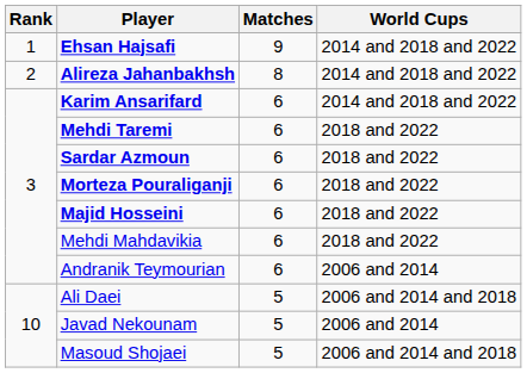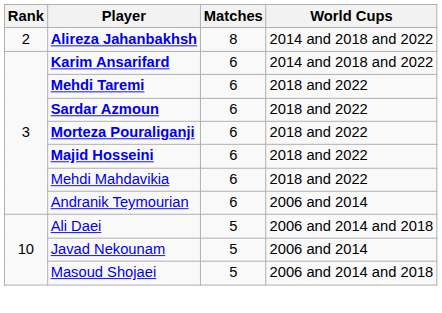 <table class="wikitable">
 <tr>
 <th>Rank</th>
 <th>Player</th>
 <th>Matches</th>
 <th>World Cups</th>
-</tr>
-<tr>
-<td align=center>1</td>
-<td><strong><a href='#'>Ehsan Hajsafi</a></strong></td>
-<td align="center">9</td>
-<td>2014 and 2018 and 2022</td>
 </tr>
 <tr>
 <td align=center>2</td>
 <td><strong><a href='#'>Alireza Jahanbakhsh</a></strong></td>
 <td align=center>8</td>
 <td>2014 and 2018 and 2022</td>
 </tr>
 <tr>
 <td rowspan=7 align=center>3</td>
 <td><strong><a href='#'>Karim Ansarifard</a></strong></td>
 <td align=center>6</td>
 <td>2014 and 2018 and 2022</td>
 </tr>
 <tr>
 <td><strong><a href='#'>Mehdi Taremi</a></strong></td>
 <td align=center>6</td>
 <td>2018 and 2022</td>
 </tr>
 <tr>
 <td><strong><a href='#'>Sardar Azmoun</a></strong></td>
 <td align=center>6</td>
 <td>2018 and 2022</td>
 </tr>
 <tr>
 <td><strong><a href='#'>Morteza Pouraliganji</a></strong></td>
 <td align=center>6</td>
 <td>2018 and 2022</td>
 </tr>
 <tr>
 <td><strong><a href='#'>Majid Hosseini</a></strong></td>
 <td align=center>6</td>
 <td>2018 and 2022</td>
 </tr>
 <tr>
 <td><a href='#'>Mehdi Mahdavikia</a></td>
 <td align="center">6</td>
 <td>2018 and 2022</td>
 </tr>
 <tr>
 <td><a href='#'>Andranik Teymourian</a></td>
 <td align=center>6</td>
 <td>2006 and 2014</td>
 </tr>
 <tr>
 <td rowspan=3 align=center>10</td>
 <td><a href='#'>Ali Daei</a></td>
 <td align=center>5</td>
 <td>2006 and 2014 and 2018</td>
 </tr>
 <tr>
 <td><a href='#'>Javad Nekounam</a></td>
 <td align=center>5</td>
 <td>2006 and 2014</td>
 </tr>
 <tr>
 <td><a href='#'>Masoud Shojaei</a></td>
 <td align=center>5</td>
 <td>2006 and 2014 and 2018</td>
 </tr>
 </table>
